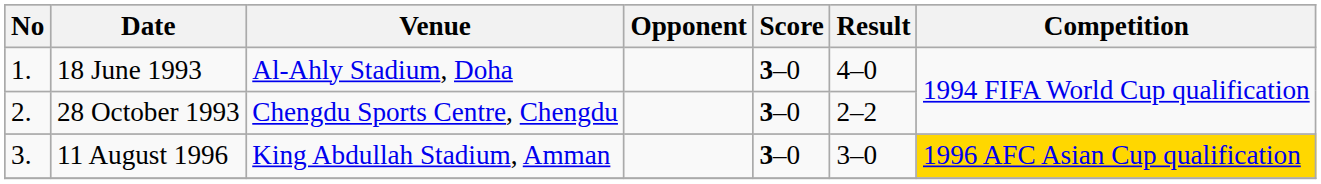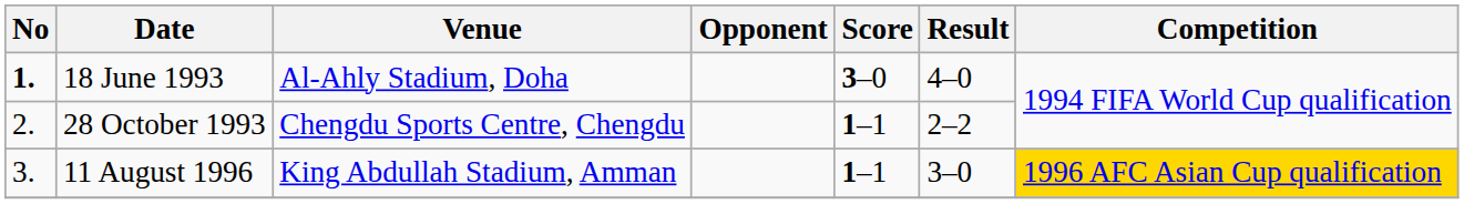 <table class="wikitable" style="font-size:100%;">
 <tr>
 <th>No</th>
 <th>Date</th>
 <th>Venue</th>
 <th>Opponent</th>
 <th>Score</th>
 <th>Result</th>
 <th>Competition</th>
 </tr>
 <tr>
-<td>1.</td>
+<td><strong>1.</strong></td>
 <td>18 June 1993</td>
 <td><a href='#'>Al-Ahly Stadium</a>, <a href='#'>Doha</a></td>
 <td></td>
 <td><strong>3</strong>–0</td>
 <td>4–0</td>
 <td rowspan="2"><a href='#'>1994 FIFA World Cup qualification</a></td>
 </tr>
 <tr>
 <td>2.</td>
 <td>28 October 1993</td>
 <td><a href='#'>Chengdu Sports Centre</a>, <a href='#'>Chengdu</a></td>
 <td></td>
-<td><strong>3</strong>–0</td>
+<td><strong>1</strong>–1</td>
 <td>2–2</td>
 </tr>
 <tr>
 <td>3.</td>
 <td>11 August 1996</td>
 <td><a href='#'>King Abdullah Stadium</a>, <a href='#'>Amman</a></td>
 <td></td>
-<td><strong>3</strong>–0</td>
+<td><strong>1</strong>–1</td>
 <td>3–0</td>
 <td style="background: gold;"><a href='#'>1996 AFC Asian Cup qualification</a></td>
 </tr>
 <tr>
 </tr>
 </table>
